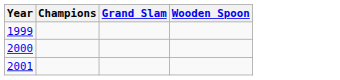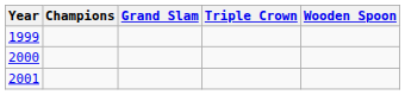 <table class="wikitable" style="text-align:center">
 <tr>
 <th>Year</th>
 <th>Champions</th>
 <th><a href='#'>Grand Slam</a></th>
+<th><a href='#'>Triple Crown</a></th>
 <th><a href='#'>Wooden Spoon</a></th>
 </tr>
 <tr>
 <td><a href='#'>1999</a></td>
+<td></td>
 <td></td>
 <td></td>
 <td></td>
 </tr>
 <tr>
 <td><a href='#'>2000</a></td>
 <td></td>
 <td></td>
 <td></td>
+<td></td>
 </tr>
 <tr>
 <td><a href='#'>2001</a></td>
 <td></td>
 <td></td>
 <td></td>
+<td></td>
 </tr>
 </table>
